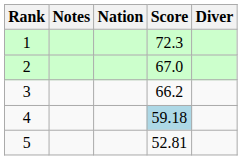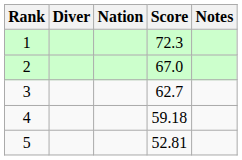 <table class="wikitable sortable" style="text-align:center">
 <tr>
 <th>Rank</th>
-<th>Notes</th>
+<th>Diver</th>
 <th>Nation</th>
 <th>Score</th>
-<th>Diver</th>
+<th>Notes</th>
 </tr>
 <tr style="background:#cfc;">
 <td>1</td>
-<td></td>
+<td align=left></td>
 <td align=left></td>
 <td>72.3</td>
-<td align=left></td>
+<td></td>
 </tr>
 <tr style="background:#cfc;">
 <td>2</td>
-<td></td>
+<td align=left></td>
 <td align=left></td>
 <td>67.0</td>
-<td align=left></td>
+<td></td>
 </tr>
 <tr>
 <td>3</td>
+<td align=left></td>
+<td align=left></td>
+<td>62.7</td>
 <td></td>
-<td align=left></td>
-<td>66.2</td>
-<td align=left></td>
 </tr>
 <tr>
 <td>4</td>
+<td align=left></td>
+<td align=left></td>
+<td>59.18</td>
 <td></td>
-<td align=left></td>
-<td style="background: lightblue;">59.18</td>
-<td align=left></td>
 </tr>
 <tr>
 <td>5</td>
-<td></td>
+<td align=left></td>
 <td align=left></td>
 <td>52.81</td>
-<td align=left></td>
+<td></td>
 </tr>
 </table>
